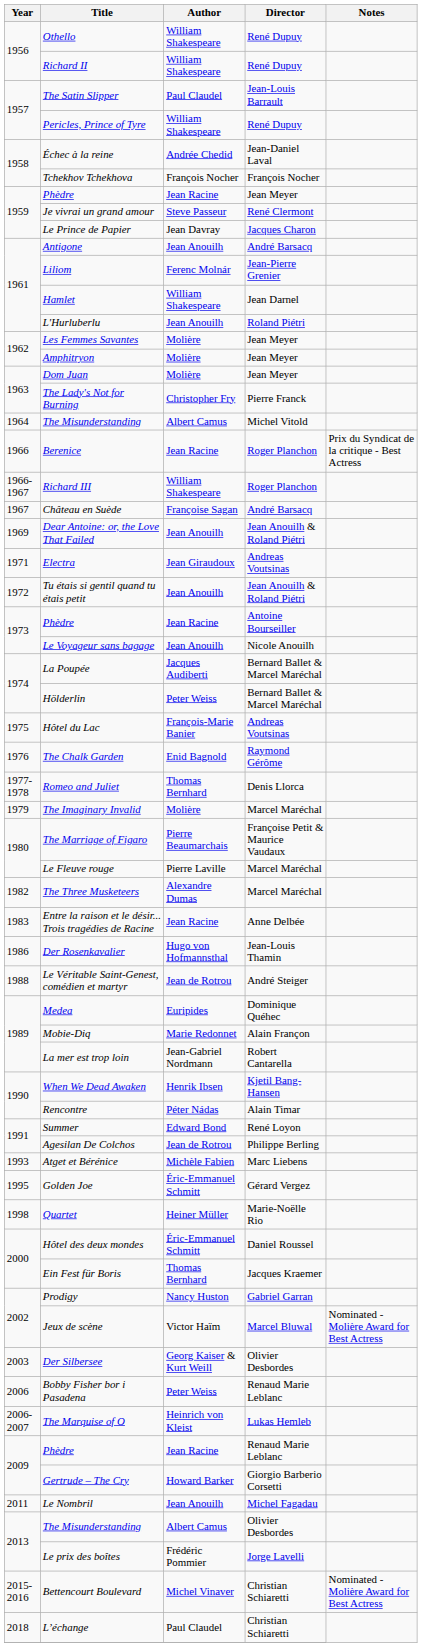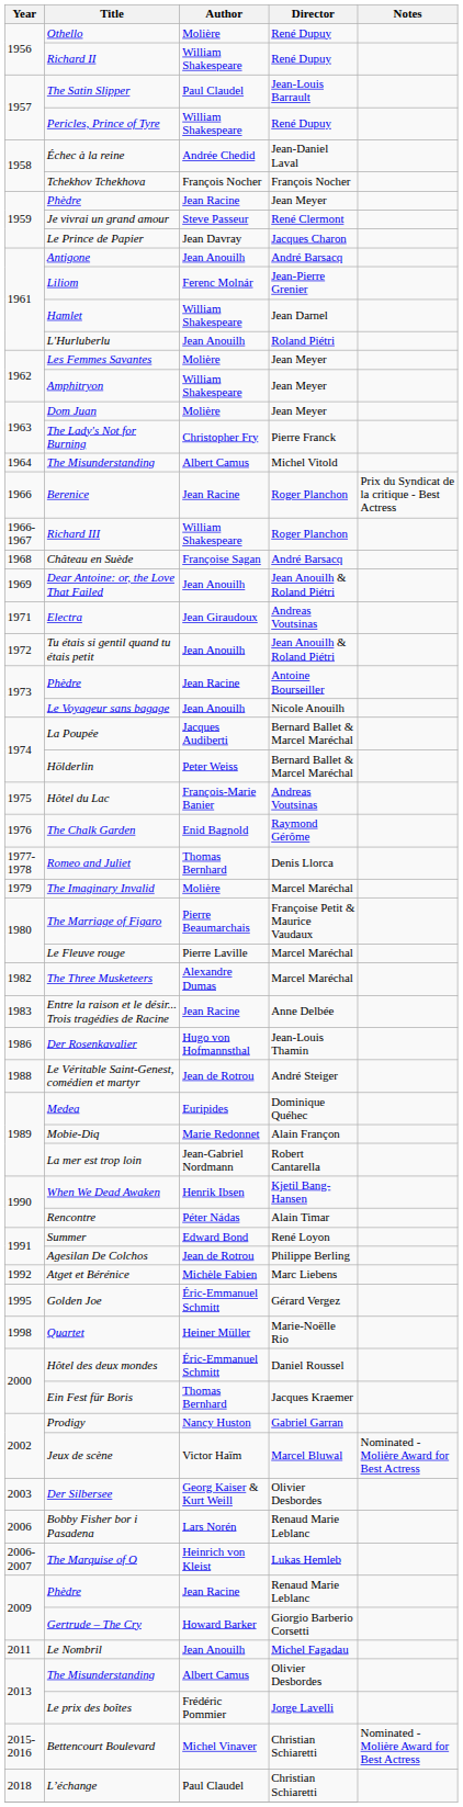 <table class="wikitable">
 <tr>
 <th>Year</th>
 <th>Title</th>
 <th>Author</th>
 <th>Director</th>
 <th>Notes</th>
 </tr>
 <tr>
 <td rowspan=2>1956</td>
 <td><em><a href='#'>Othello</a></em></td>
-<td><a href='#'>William Shakespeare</a></td>
+<td><a href='#'>Molière</a></td>
 <td><a href='#'>René Dupuy</a></td>
 <td></td>
 </tr>
 <tr>
 <td><em><a href='#'>Richard II</a></em></td>
 <td><a href='#'>William Shakespeare</a></td>
 <td><a href='#'>René Dupuy</a></td>
 <td></td>
 </tr>
 <tr>
 <td rowspan=2>1957</td>
 <td><em><a href='#'>The Satin Slipper</a></em></td>
 <td><a href='#'>Paul Claudel</a></td>
 <td><a href='#'>Jean-Louis Barrault</a></td>
 <td></td>
 </tr>
 <tr>
 <td><em><a href='#'>Pericles, Prince of Tyre</a></em></td>
 <td><a href='#'>William Shakespeare</a></td>
 <td><a href='#'>René Dupuy</a></td>
 <td></td>
 </tr>
 <tr>
 <td rowspan=2>1958</td>
 <td><em>Échec à la reine</em></td>
 <td><a href='#'>Andrée Chedid</a></td>
 <td>Jean-Daniel Laval</td>
 <td></td>
 </tr>
 <tr>
 <td><em>Tchekhov Tchekhova</em></td>
 <td>François Nocher</td>
 <td>François Nocher</td>
 <td></td>
 </tr>
 <tr>
 <td rowspan=3>1959</td>
 <td><em><a href='#'>Phèdre</a></em></td>
 <td><a href='#'>Jean Racine</a></td>
 <td>Jean Meyer</td>
 <td></td>
 </tr>
 <tr>
 <td><em>Je vivrai un grand amour</em></td>
 <td><a href='#'>Steve Passeur</a></td>
 <td><a href='#'>René Clermont</a></td>
 <td></td>
 </tr>
 <tr>
 <td><em>Le Prince de Papier</em></td>
 <td>Jean Davray</td>
 <td><a href='#'>Jacques Charon</a></td>
 <td></td>
 </tr>
 <tr>
 <td rowspan=4>1961</td>
 <td><em><a href='#'>Antigone</a></em></td>
 <td><a href='#'>Jean Anouilh</a></td>
 <td><a href='#'>André Barsacq</a></td>
 <td></td>
 </tr>
 <tr>
 <td><em><a href='#'>Liliom</a></em></td>
 <td><a href='#'>Ferenc Molnár</a></td>
 <td><a href='#'>Jean-Pierre Grenier</a></td>
 <td></td>
 </tr>
 <tr>
 <td><em><a href='#'>Hamlet</a></em></td>
 <td><a href='#'>William Shakespeare</a></td>
 <td>Jean Darnel</td>
 <td></td>
 </tr>
 <tr>
 <td><em>L'Hurluberlu</em></td>
 <td><a href='#'>Jean Anouilh</a></td>
 <td><a href='#'>Roland Piétri</a></td>
 <td></td>
 </tr>
 <tr>
 <td rowspan=2>1962</td>
 <td><em><a href='#'>Les Femmes Savantes</a></em></td>
 <td><a href='#'>Molière</a></td>
 <td>Jean Meyer</td>
 <td></td>
 </tr>
 <tr>
 <td><em><a href='#'>Amphitryon</a></em></td>
-<td><a href='#'>Molière</a></td>
+<td><a href='#'>William Shakespeare</a></td>
 <td>Jean Meyer</td>
 <td></td>
 </tr>
 <tr>
 <td rowspan=2>1963</td>
 <td><em><a href='#'>Dom Juan</a></em></td>
 <td><a href='#'>Molière</a></td>
 <td>Jean Meyer</td>
 <td></td>
 </tr>
 <tr>
 <td><em><a href='#'>The Lady's Not for Burning</a></em></td>
 <td><a href='#'>Christopher Fry</a></td>
 <td>Pierre Franck</td>
 <td></td>
 </tr>
 <tr>
 <td>1964</td>
 <td><em><a href='#'>The Misunderstanding</a></em></td>
 <td><a href='#'>Albert Camus</a></td>
 <td>Michel Vitold</td>
 <td></td>
 </tr>
 <tr>
 <td>1966</td>
 <td><em><a href='#'>Berenice</a></em></td>
 <td><a href='#'>Jean Racine</a></td>
 <td><a href='#'>Roger Planchon</a></td>
 <td>Prix du Syndicat de la critique - Best Actress</td>
 </tr>
 <tr>
 <td>1966-1967</td>
 <td><em><a href='#'>Richard III</a></em></td>
 <td><a href='#'>William Shakespeare</a></td>
 <td><a href='#'>Roger Planchon</a></td>
 <td></td>
 </tr>
 <tr>
-<td>1967</td>
+<td>1968</td>
 <td><em>Château en Suède</em></td>
 <td><a href='#'>Françoise Sagan</a></td>
 <td><a href='#'>André Barsacq</a></td>
 <td></td>
 </tr>
 <tr>
 <td>1969</td>
 <td><em><a href='#'>Dear Antoine: or, the Love That Failed</a></em></td>
 <td><a href='#'>Jean Anouilh</a></td>
 <td><a href='#'>Jean Anouilh</a> & <a href='#'>Roland Piétri</a></td>
 <td></td>
 </tr>
 <tr>
 <td>1971</td>
 <td><em><a href='#'>Electra</a></em></td>
 <td><a href='#'>Jean Giraudoux</a></td>
 <td><a href='#'>Andreas Voutsinas</a></td>
 <td></td>
 </tr>
 <tr>
 <td>1972</td>
 <td><em>Tu étais si gentil quand tu étais petit</em></td>
 <td><a href='#'>Jean Anouilh</a></td>
 <td><a href='#'>Jean Anouilh</a> & <a href='#'>Roland Piétri</a></td>
 <td></td>
 </tr>
 <tr>
 <td rowspan=2>1973</td>
 <td><em><a href='#'>Phèdre</a></em></td>
 <td><a href='#'>Jean Racine</a></td>
 <td><a href='#'>Antoine Bourseiller</a></td>
 <td></td>
 </tr>
 <tr>
 <td><em><a href='#'>Le Voyageur sans bagage</a></em></td>
 <td><a href='#'>Jean Anouilh</a></td>
 <td>Nicole Anouilh</td>
 <td></td>
 </tr>
 <tr>
 <td rowspan=2>1974</td>
 <td><em>La Poupée</em></td>
 <td><a href='#'>Jacques Audiberti</a></td>
 <td>Bernard Ballet & Marcel Maréchal</td>
 <td></td>
 </tr>
 <tr>
 <td><em>Hölderlin</em></td>
 <td><a href='#'>Peter Weiss</a></td>
 <td>Bernard Ballet & Marcel Maréchal</td>
 <td></td>
 </tr>
 <tr>
 <td>1975</td>
 <td><em>Hôtel du Lac</em></td>
 <td><a href='#'>François-Marie Banier</a></td>
 <td><a href='#'>Andreas Voutsinas</a></td>
 <td></td>
 </tr>
 <tr>
 <td>1976</td>
 <td><em><a href='#'>The Chalk Garden</a></em></td>
 <td><a href='#'>Enid Bagnold</a></td>
 <td><a href='#'>Raymond Gérôme</a></td>
 <td></td>
 </tr>
 <tr>
 <td>1977-1978</td>
 <td><em><a href='#'>Romeo and Juliet</a></em></td>
 <td><a href='#'>Thomas Bernhard</a></td>
 <td>Denis Llorca</td>
 <td></td>
 </tr>
 <tr>
 <td>1979</td>
 <td><em><a href='#'>The Imaginary Invalid</a></em></td>
 <td><a href='#'>Molière</a></td>
 <td>Marcel Maréchal</td>
 <td></td>
 </tr>
 <tr>
 <td rowspan=2>1980</td>
 <td><em><a href='#'>The Marriage of Figaro</a></em></td>
 <td><a href='#'>Pierre Beaumarchais</a></td>
 <td>Françoise Petit & Maurice Vaudaux</td>
 <td></td>
 </tr>
 <tr>
 <td><em>Le Fleuve rouge</em></td>
 <td>Pierre Laville</td>
 <td>Marcel Maréchal</td>
 <td></td>
 </tr>
 <tr>
 <td>1982</td>
 <td><em><a href='#'>The Three Musketeers</a></em></td>
 <td><a href='#'>Alexandre Dumas</a></td>
 <td>Marcel Maréchal</td>
 <td></td>
 </tr>
 <tr>
 <td>1983</td>
 <td><em>Entre la raison et le désir... Trois tragédies de Racine</em></td>
 <td><a href='#'>Jean Racine</a></td>
 <td>Anne Delbée</td>
 <td></td>
 </tr>
 <tr>
 <td>1986</td>
 <td><em><a href='#'>Der Rosenkavalier</a></em></td>
 <td><a href='#'>Hugo von Hofmannsthal</a></td>
 <td>Jean-Louis Thamin</td>
 <td></td>
 </tr>
 <tr>
 <td>1988</td>
 <td><em>Le Véritable Saint-Genest, comédien et martyr</em></td>
 <td><a href='#'>Jean de Rotrou</a></td>
 <td>André Steiger</td>
 <td></td>
 </tr>
 <tr>
 <td rowspan=3>1989</td>
 <td><em><a href='#'>Medea</a></em></td>
 <td><a href='#'>Euripides</a></td>
 <td>Dominique Quéhec</td>
 <td></td>
 </tr>
 <tr>
 <td><em>Mobie-Diq</em></td>
 <td><a href='#'>Marie Redonnet</a></td>
 <td>Alain Françon</td>
 <td></td>
 </tr>
 <tr>
 <td><em>La mer est trop loin</em></td>
 <td>Jean-Gabriel Nordmann</td>
 <td>Robert Cantarella</td>
 <td></td>
 </tr>
 <tr>
 <td rowspan=2>1990</td>
 <td><em><a href='#'>When We Dead Awaken</a></em></td>
 <td><a href='#'>Henrik Ibsen</a></td>
 <td><a href='#'>Kjetil Bang-Hansen</a></td>
 <td></td>
 </tr>
 <tr>
 <td><em>Rencontre</em></td>
 <td><a href='#'>Péter Nádas</a></td>
 <td>Alain Timar</td>
 <td></td>
 </tr>
 <tr>
 <td rowspan=2>1991</td>
 <td><em>Summer</em></td>
 <td><a href='#'>Edward Bond</a></td>
 <td>René Loyon</td>
 <td></td>
 </tr>
 <tr>
 <td><em>Agesilan De Colchos</em></td>
 <td><a href='#'>Jean de Rotrou</a></td>
 <td>Philippe Berling</td>
 <td></td>
 </tr>
 <tr>
-<td>1993</td>
+<td>1992</td>
 <td><em>Atget et Bérénice</em></td>
 <td><a href='#'>Michèle Fabien</a></td>
 <td>Marc Liebens</td>
 <td></td>
 </tr>
 <tr>
 <td>1995</td>
 <td><em>Golden Joe</em></td>
 <td><a href='#'>Éric-Emmanuel Schmitt</a></td>
 <td>Gérard Vergez</td>
 <td></td>
 </tr>
 <tr>
 <td>1998</td>
 <td><em><a href='#'>Quartet</a></em></td>
 <td><a href='#'>Heiner Müller</a></td>
 <td>Marie-Noëlle Rio</td>
 <td></td>
 </tr>
 <tr>
 <td rowspan=2>2000</td>
 <td><em>Hôtel des deux mondes</em></td>
 <td><a href='#'>Éric-Emmanuel Schmitt</a></td>
 <td>Daniel Roussel</td>
 <td></td>
 </tr>
 <tr>
 <td><em>Ein Fest für Boris</em></td>
 <td><a href='#'>Thomas Bernhard</a></td>
 <td>Jacques Kraemer</td>
 <td></td>
 </tr>
 <tr>
 <td rowspan=2>2002</td>
 <td><em>Prodigy</em></td>
 <td><a href='#'>Nancy Huston</a></td>
 <td><a href='#'>Gabriel Garran</a></td>
 <td></td>
 </tr>
 <tr>
 <td><em>Jeux de scène</em></td>
 <td>Victor Haïm</td>
 <td><a href='#'>Marcel Bluwal</a></td>
 <td>Nominated - <a href='#'>Molière Award for Best Actress</a></td>
 </tr>
 <tr>
 <td>2003</td>
 <td><em><a href='#'>Der Silbersee</a></em></td>
 <td><a href='#'>Georg Kaiser</a> & <a href='#'>Kurt Weill</a></td>
 <td>Olivier Desbordes</td>
 <td></td>
 </tr>
 <tr>
 <td>2006</td>
 <td><em>Bobby Fisher bor i Pasadena</em></td>
-<td><a href='#'>Peter Weiss</a></td>
+<td><a href='#'>Lars Norén</a></td>
 <td>Renaud Marie Leblanc</td>
 <td></td>
 </tr>
 <tr>
 <td>2006-2007</td>
 <td><em><a href='#'>The Marquise of O</a></em></td>
 <td><a href='#'>Heinrich von Kleist</a></td>
 <td><a href='#'>Lukas Hemleb</a></td>
 <td></td>
 </tr>
 <tr>
 <td rowspan=2>2009</td>
 <td><em><a href='#'>Phèdre</a></em></td>
 <td><a href='#'>Jean Racine</a></td>
 <td>Renaud Marie Leblanc</td>
 <td></td>
 </tr>
 <tr>
 <td><em><a href='#'>Gertrude – The Cry</a></em></td>
 <td><a href='#'>Howard Barker</a></td>
 <td>Giorgio Barberio Corsetti</td>
 <td></td>
 </tr>
 <tr>
 <td>2011</td>
 <td><em>Le Nombril</em></td>
 <td><a href='#'>Jean Anouilh</a></td>
 <td><a href='#'>Michel Fagadau</a></td>
 <td></td>
 </tr>
 <tr>
 <td rowspan=2>2013</td>
 <td><em><a href='#'>The Misunderstanding</a></em></td>
 <td><a href='#'>Albert Camus</a></td>
 <td>Olivier Desbordes</td>
 <td></td>
 </tr>
 <tr>
 <td><em>Le prix des boîtes</em></td>
 <td>Frédéric Pommier</td>
 <td><a href='#'>Jorge Lavelli</a></td>
 <td></td>
 </tr>
 <tr>
 <td>2015-2016</td>
 <td><em>Bettencourt Boulevard</em></td>
 <td><a href='#'>Michel Vinaver</a></td>
 <td>Christian Schiaretti</td>
 <td>Nominated - <a href='#'>Molière Award for Best Actress</a></td>
 </tr>
 <tr>
 <td>2018</td>
 <td><em>L’échange</em></td>
 <td>Paul Claudel</td>
 <td>Christian Schiaretti</td>
 </tr>
 <tr>
 </tr>
 </table>
